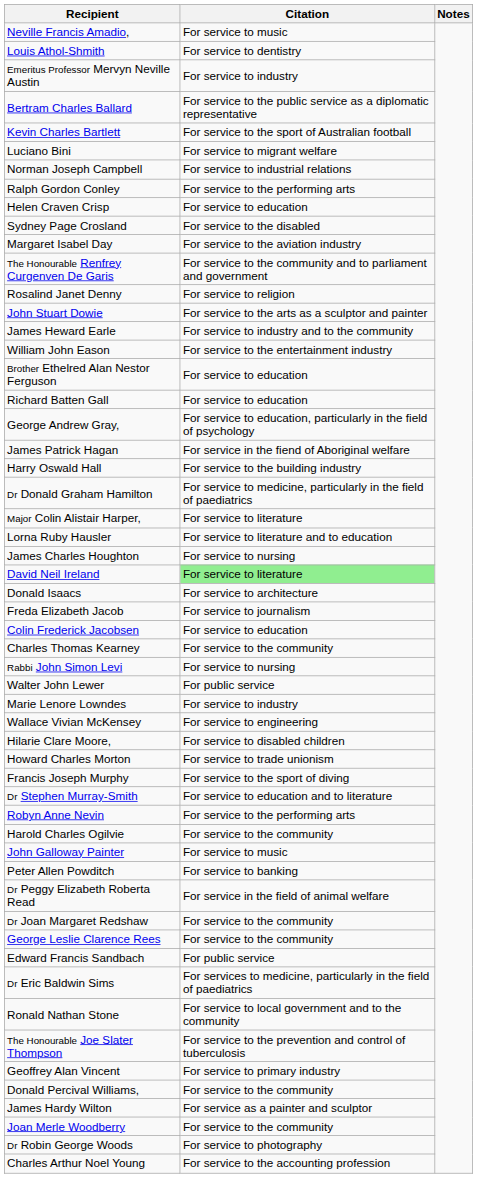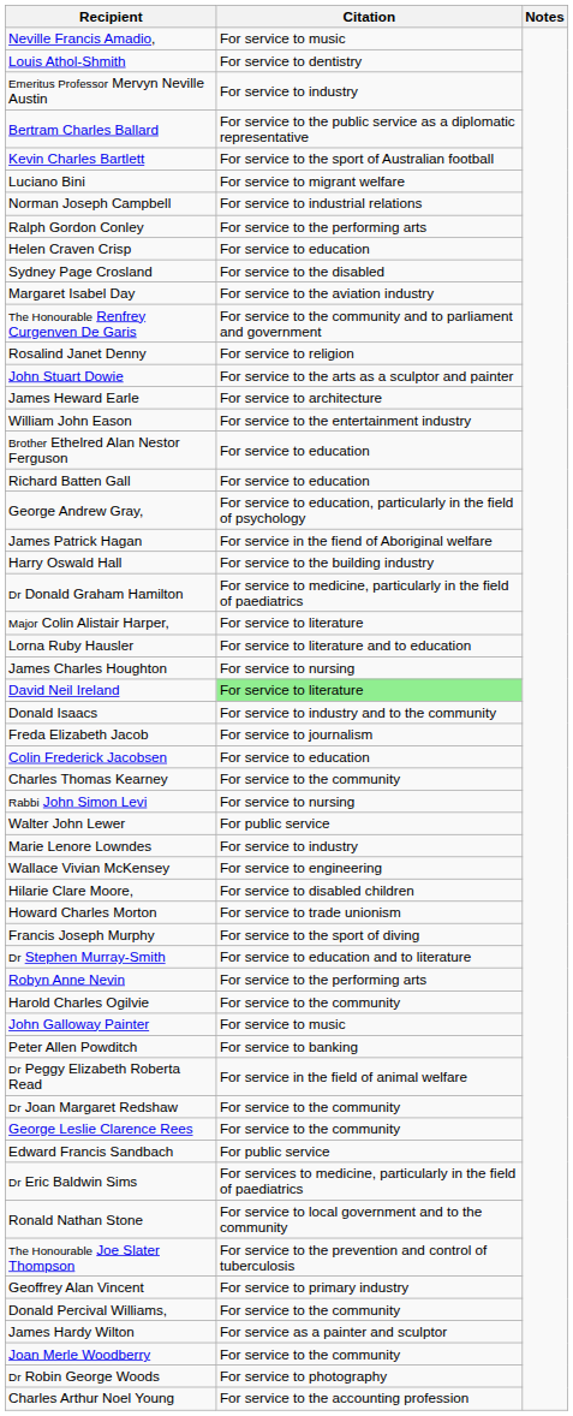 <table class="wikitable" style="font-size:95%;">
 <tr>
 <th>Recipient</th>
 <th>Citation</th>
 <th>Notes</th>
 </tr>
 <tr>
 <td><a href='#'>Neville Francis Amadio</a>, </td>
 <td>For service to music</td>
 <td rowspan="55"></td>
 </tr>
 <tr>
 <td><a href='#'>Louis Athol-Shmith</a></td>
 <td>For service to dentistry</td>
 </tr>
 <tr>
 <td><small>Emeritus Professor</small> Mervyn Neville Austin</td>
 <td>For service to industry</td>
 </tr>
 <tr>
 <td><a href='#'>Bertram Charles Ballard</a></td>
 <td>For service to the public service as a diplomatic representative</td>
 </tr>
 <tr>
 <td><a href='#'>Kevin Charles Bartlett</a></td>
 <td>For service to the sport of Australian football</td>
 </tr>
 <tr>
 <td>Luciano Bini</td>
 <td>For service to migrant welfare</td>
 </tr>
 <tr>
 <td>Norman Joseph Campbell</td>
 <td>For service to industrial relations</td>
 </tr>
 <tr>
 <td>Ralph Gordon Conley</td>
 <td>For service to the performing arts</td>
 </tr>
 <tr>
 <td>Helen Craven Crisp</td>
 <td>For service to education</td>
 </tr>
 <tr>
 <td>Sydney Page Crosland</td>
 <td>For service to the disabled</td>
 </tr>
 <tr>
 <td>Margaret Isabel Day</td>
 <td>For service to the aviation industry</td>
 </tr>
 <tr>
 <td><small>The Honourable</small> <a href='#'>Renfrey Curgenven De Garis</a></td>
 <td>For service to the community and to parliament and government</td>
 </tr>
 <tr>
 <td>Rosalind Janet Denny</td>
 <td>For service to religion</td>
 </tr>
 <tr>
 <td><a href='#'>John Stuart Dowie</a></td>
 <td>For service to the arts as a sculptor and painter</td>
 </tr>
 <tr>
 <td>James Heward Earle</td>
-<td>For service to industry and to the community</td>
+<td>For service to architecture</td>
 </tr>
 <tr>
 <td>William John Eason</td>
 <td>For service to the entertainment industry</td>
 </tr>
 <tr>
 <td><small>Brother</small> Ethelred Alan Nestor Ferguson</td>
 <td>For service to education</td>
 </tr>
 <tr>
 <td>Richard Batten Gall</td>
 <td>For service to education</td>
 </tr>
 <tr>
 <td>George Andrew Gray, </td>
 <td>For service to education, particularly in the field of psychology</td>
 </tr>
 <tr>
 <td>James Patrick Hagan</td>
 <td>For service in the fiend of Aboriginal welfare</td>
 </tr>
 <tr>
 <td>Harry Oswald Hall</td>
 <td>For service to the building industry</td>
 </tr>
 <tr>
 <td><small>Dr</small> Donald Graham Hamilton</td>
 <td>For service to medicine, particularly in the field of paediatrics</td>
 </tr>
 <tr>
 <td><small>Major</small> Colin Alistair Harper, </td>
 <td>For service to literature</td>
 </tr>
 <tr>
 <td>Lorna Ruby Hausler</td>
 <td>For service to literature and to education</td>
 </tr>
 <tr>
 <td>James Charles Houghton</td>
 <td>For service to nursing</td>
 </tr>
 <tr>
 <td><a href='#'>David Neil Ireland</a></td>
 <td style="background: lightgreen;">For service to literature</td>
 </tr>
 <tr>
 <td>Donald Isaacs</td>
-<td>For service to architecture</td>
+<td>For service to industry and to the community</td>
 </tr>
 <tr>
 <td>Freda Elizabeth Jacob</td>
 <td>For service to journalism</td>
 </tr>
 <tr>
 <td><a href='#'>Colin Frederick Jacobsen</a></td>
 <td>For service to education</td>
 </tr>
 <tr>
 <td>Charles Thomas Kearney</td>
 <td>For service to the community</td>
 </tr>
 <tr>
 <td><small>Rabbi</small> <a href='#'>John Simon Levi</a></td>
 <td>For service to nursing</td>
 </tr>
 <tr>
 <td>Walter John Lewer</td>
 <td>For public service</td>
 </tr>
 <tr>
 <td>Marie Lenore Lowndes</td>
 <td>For service to industry</td>
 </tr>
 <tr>
 <td>Wallace Vivian McKensey</td>
 <td>For service to engineering</td>
 </tr>
 <tr>
 <td>Hilarie Clare Moore, </td>
 <td>For service to disabled children</td>
 </tr>
 <tr>
 <td>Howard Charles Morton</td>
 <td>For service to trade unionism</td>
 </tr>
 <tr>
 <td>Francis Joseph Murphy</td>
 <td>For service to the sport of diving</td>
 </tr>
 <tr>
 <td><small>Dr</small> <a href='#'>Stephen Murray-Smith</a></td>
 <td>For service to education and to literature</td>
 </tr>
 <tr>
 <td><a href='#'>Robyn Anne Nevin</a></td>
 <td>For service to the performing arts</td>
 </tr>
 <tr>
 <td>Harold Charles Ogilvie</td>
 <td>For service to the community</td>
 </tr>
 <tr>
 <td><a href='#'>John Galloway Painter</a></td>
 <td>For service to music</td>
 </tr>
 <tr>
 <td>Peter Allen Powditch</td>
 <td>For service to banking</td>
 </tr>
 <tr>
 <td><small>Dr</small> Peggy Elizabeth Roberta Read</td>
 <td>For service in the field of animal welfare</td>
 </tr>
 <tr>
 <td><small>Dr</small> Joan Margaret Redshaw</td>
 <td>For service to the community</td>
 </tr>
 <tr>
 <td><a href='#'>George Leslie Clarence Rees</a></td>
 <td>For service to the community</td>
 </tr>
 <tr>
 <td>Edward Francis Sandbach</td>
 <td>For public service</td>
 </tr>
 <tr>
 <td><small>Dr</small> Eric Baldwin Sims</td>
 <td>For services to medicine, particularly in the field of paediatrics</td>
 </tr>
 <tr>
 <td>Ronald Nathan Stone</td>
 <td>For service to local government and to the community</td>
 </tr>
 <tr>
 <td><small>The Honourable</small> <a href='#'>Joe Slater Thompson</a></td>
 <td>For service to the prevention and control of tuberculosis</td>
 </tr>
 <tr>
 <td>Geoffrey Alan Vincent</td>
 <td>For service to primary industry</td>
 </tr>
 <tr>
 <td>Donald Percival Williams, </td>
 <td>For service to the community</td>
 </tr>
 <tr>
 <td>James Hardy Wilton</td>
 <td>For service as a painter and sculptor</td>
 </tr>
 <tr>
 <td><a href='#'>Joan Merle Woodberry</a></td>
 <td>For service to the community</td>
 </tr>
 <tr>
 <td><small>Dr</small> Robin George Woods</td>
 <td>For service to photography</td>
 </tr>
 <tr>
 <td>Charles Arthur Noel Young</td>
 <td>For service to the accounting profession</td>
 </tr>
 </table>
